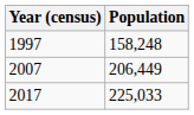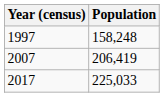 <table class="wikitable">
 <tr>
 <th>Year (census)</th>
 <th>Population</th>
 </tr>
 <tr>
 <td>1997</td>
 <td>158,248</td>
 </tr>
 <tr>
 <td>2007</td>
-<td>206,449</td>
+<td>206,419</td>
 </tr>
 <tr>
 <td>2017</td>
 <td>225,033</td>
 </tr>
 </table>
